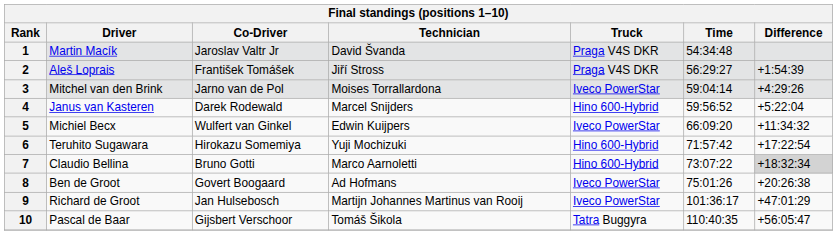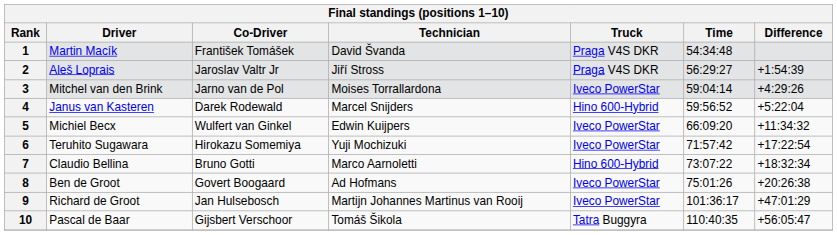 <table class="wikitable" style="width:70em;margin-bottom:0;">
 <tr>
 <th colspan=7>Final standings (positions 1–10)</th>
 </tr>
 <tr>
 <th>Rank</th>
 <th>Driver</th>
 <th>Co-Driver</th>
 <th>Technician</th>
 <th>Truck</th>
 <th>Time</th>
 <th>Difference</th>
 </tr>
 <tr style="background:#e3e4e5;">
 <th>1</th>
 <td> <a href='#'>Martin Macík</a></td>
-<td> Jaroslav Valtr Jr</td>
+<td> František Tomášek</td>
 <td> David Švanda</td>
 <td><a href='#'>Praga</a> V4S DKR</td>
 <td>54:34:48</td>
 <td></td>
 </tr>
 <tr style="background:#e3e4e5;">
 <th>2</th>
 <td> <a href='#'>Aleš Loprais</a></td>
-<td> František Tomášek</td>
+<td> Jaroslav Valtr Jr</td>
 <td> Jiří Stross</td>
 <td><a href='#'>Praga</a> V4S DKR</td>
 <td>56:29:27</td>
 <td>+1:54:39</td>
 </tr>
 <tr style="background:#e3e4e5;">
 <th>3</th>
 <td> Mitchel van den Brink</td>
 <td> Jarno van de Pol</td>
 <td> Moises Torrallardona</td>
 <td><a href='#'>Iveco PowerStar</a></td>
 <td>59:04:14</td>
 <td>+4:29:26</td>
 </tr>
 <tr>
 <th>4</th>
 <td> <a href='#'>Janus van Kasteren</a></td>
 <td> Darek Rodewald</td>
 <td> Marcel Snijders</td>
 <td><a href='#'>Hino 600-Hybrid</a></td>
 <td>59:56:52</td>
 <td>+5:22:04</td>
 </tr>
 <tr>
 <th>5</th>
 <td> Michiel Becx</td>
 <td> Wulfert van Ginkel</td>
 <td> Edwin Kuijpers</td>
 <td><a href='#'>Iveco PowerStar</a></td>
 <td>66:09:20</td>
 <td>+11:34:32</td>
 </tr>
 <tr>
 <th>6</th>
 <td> Teruhito Sugawara</td>
 <td> Hirokazu Somemiya</td>
 <td> Yuji Mochizuki</td>
-<td><a href='#'>Hino 600-Hybrid</a></td>
+<td><a href='#'>Iveco PowerStar</a></td>
 <td>71:57:42</td>
 <td>+17:22:54</td>
 </tr>
 <tr>
 <th>7</th>
 <td> Claudio Bellina</td>
 <td> Bruno Gotti</td>
 <td> Marco Aarnoletti</td>
 <td><a href='#'>Hino 600-Hybrid</a></td>
 <td>73:07:22</td>
-<td style="background: lightgrey;">+18:32:34</td>
+<td>+18:32:34</td>
 </tr>
 <tr>
 <th>8</th>
 <td> Ben de Groot</td>
 <td> Govert Boogaard</td>
 <td> Ad Hofmans</td>
 <td><a href='#'>Iveco PowerStar</a></td>
 <td>75:01:26</td>
 <td>+20:26:38</td>
 </tr>
 <tr>
 <th>9</th>
 <td> Richard de Groot</td>
 <td> Jan Hulsebosch</td>
 <td> Martijn Johannes Martinus van Rooij</td>
 <td><a href='#'>Iveco PowerStar</a></td>
 <td>101:36:17</td>
 <td>+47:01:29</td>
 </tr>
 <tr>
 <th>10</th>
 <td> Pascal de Baar</td>
 <td> Gijsbert Verschoor</td>
 <td> Tomáš Šikola</td>
 <td><a href='#'>Tatra</a> Buggyra</td>
 <td>110:40:35</td>
 <td>+56:05:47</td>
 </tr>
 <tr>
 </tr>
 </table>
